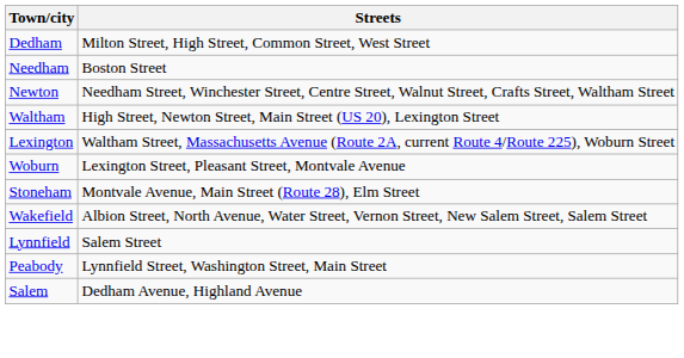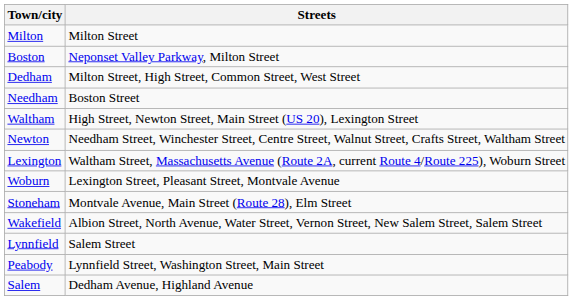 <table class=wikitable>
 <tr>
 <th>Town/city</th>
 <th>Streets</th>
+</tr>
+<tr>
+<td><a href='#'>Milton</a></td>
+<td>Milton Street</td>
+</tr>
+<tr>
+<td><a href='#'>Boston</a></td>
+<td><a href='#'>Neponset Valley Parkway</a>, Milton Street</td>
 </tr>
 <tr>
 <td><a href='#'>Dedham</a></td>
 <td>Milton Street, High Street, Common Street, West Street</td>
 </tr>
 <tr>
 <td><a href='#'>Needham</a></td>
 <td>Boston Street</td>
 </tr>
 <tr>
+<td><a href='#'>Waltham</a></td>
+<td>High Street, Newton Street, Main Street (<a href='#'>US 20</a>), Lexington Street</td>
+</tr>
+<tr>
 <td><a href='#'>Newton</a></td>
 <td>Needham Street, Winchester Street, Centre Street, Walnut Street, Crafts Street, Waltham Street</td>
-</tr>
-<tr>
-<td><a href='#'>Waltham</a></td>
-<td>High Street, Newton Street, Main Street (<a href='#'>US 20</a>), Lexington Street</td>
 </tr>
 <tr>
 <td><a href='#'>Lexington</a></td>
 <td>Waltham Street, <a href='#'>Massachusetts Avenue</a> (<a href='#'>Route 2A</a>, current <a href='#'>Route 4</a>/<a href='#'>Route 225</a>), Woburn Street</td>
 </tr>
 <tr>
 <td><a href='#'>Woburn</a></td>
 <td>Lexington Street, Pleasant Street, Montvale Avenue</td>
 </tr>
 <tr>
 <td><a href='#'>Stoneham</a></td>
 <td>Montvale Avenue, Main Street (<a href='#'>Route 28</a>), Elm Street</td>
 </tr>
 <tr>
 <td><a href='#'>Wakefield</a></td>
 <td>Albion Street, North Avenue, Water Street, Vernon Street, New Salem Street, Salem Street</td>
 </tr>
 <tr>
 <td><a href='#'>Lynnfield</a></td>
 <td>Salem Street</td>
 </tr>
 <tr>
 <td><a href='#'>Peabody</a></td>
 <td>Lynnfield Street, Washington Street, Main Street</td>
 </tr>
 <tr>
 <td><a href='#'>Salem</a></td>
 <td>Dedham Avenue, Highland Avenue</td>
 </tr>
 </table>
